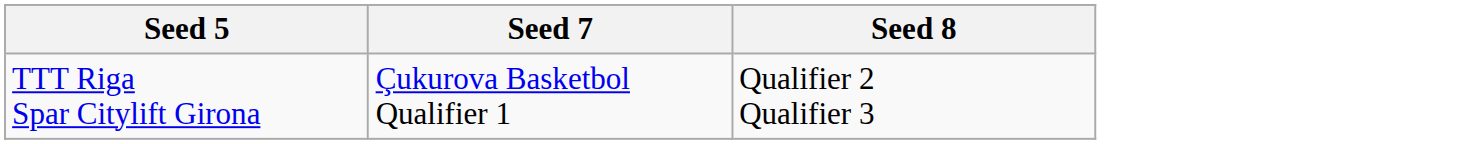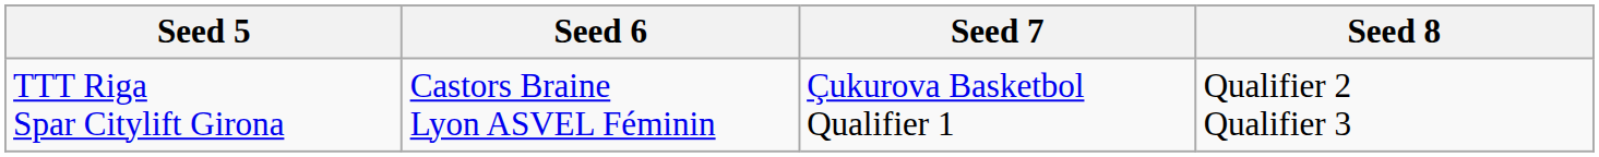 <table class="wikitable">
 <tr>
 <th width=180>Seed 5</th>
+<th width=180>Seed 6</th>
 <th width=180>Seed 7</th>
 <th width=180>Seed 8</th>
 </tr>
 <tr>
 <td> <a href='#'>TTT Riga</a><br> <a href='#'>Spar Citylift Girona</a></td>
+<td> <a href='#'>Castors Braine</a><br> <a href='#'>Lyon ASVEL Féminin</a></td>
 <td> <a href='#'>Çukurova Basketbol</a><br>Qualifier 1</td>
 <td>Qualifier 2<br>Qualifier 3</td>
 </tr>
 </table>
